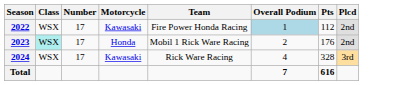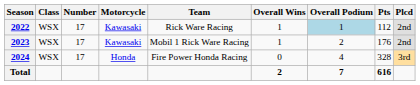 <table class="wikitable" style="font-size: 85%; text-align:center">
 <tr>
 <th>Season</th>
 <th>Class</th>
 <th>Number</th>
 <th>Motorcycle</th>
 <th>Team</th>
+<th>Overall Wins</th>
 <th>Overall Podium</th>
 <th>Pts</th>
 <th>Plcd</th>
 </tr>
 <tr>
 <th><a href='#'>2022</a></th>
 <td>WSX</td>
 <td>17</td>
 <td><a href='#'>Kawasaki</a></td>
-<td>Fire Power Honda Racing</td>
+<td>Rick Ware Racing</td>
+<td>1</td>
 <td style="background: lightblue;">1</td>
 <td>112</td>
 <td style="background:#dfdfdf;">2nd</td>
 </tr>
 <tr>
 <th><a href='#'>2023</a></th>
-<td style="background: paleturquoise;">WSX</td>
+<td>WSX</td>
 <td>17</td>
-<td><a href='#'>Honda</a></td>
+<td><a href='#'>Kawasaki</a></td>
 <td>Mobil 1 Rick Ware Racing</td>
+<td>1</td>
 <td>2</td>
 <td>176</td>
 <td style="background:#dfdfdf;">2nd</td>
 </tr>
 <tr>
 <th><a href='#'>2024</a></th>
 <td>WSX</td>
 <td>17</td>
-<td><a href='#'>Kawasaki</a></td>
-<td>Rick Ware Racing</td>
+<td><a href='#'>Honda</a></td>
+<td>Fire Power Honda Racing</td>
+<td>0</td>
 <td>4</td>
 <td>328</td>
 <td style="background:#ffdf9f;">3rd</td>
 </tr>
 <tr>
 <th>Total</th>
 <td></td>
 <td></td>
 <td></td>
 <td></td>
+<td><strong>2</strong></td>
 <td><strong>7</strong></td>
 <td><strong>616</strong></td>
 <td></td>
 </tr>
 </table>
